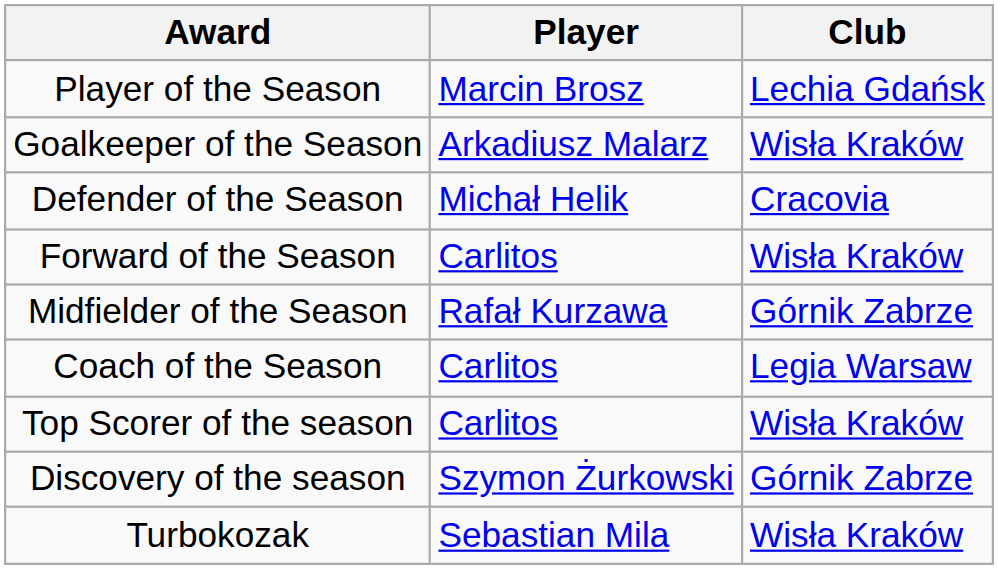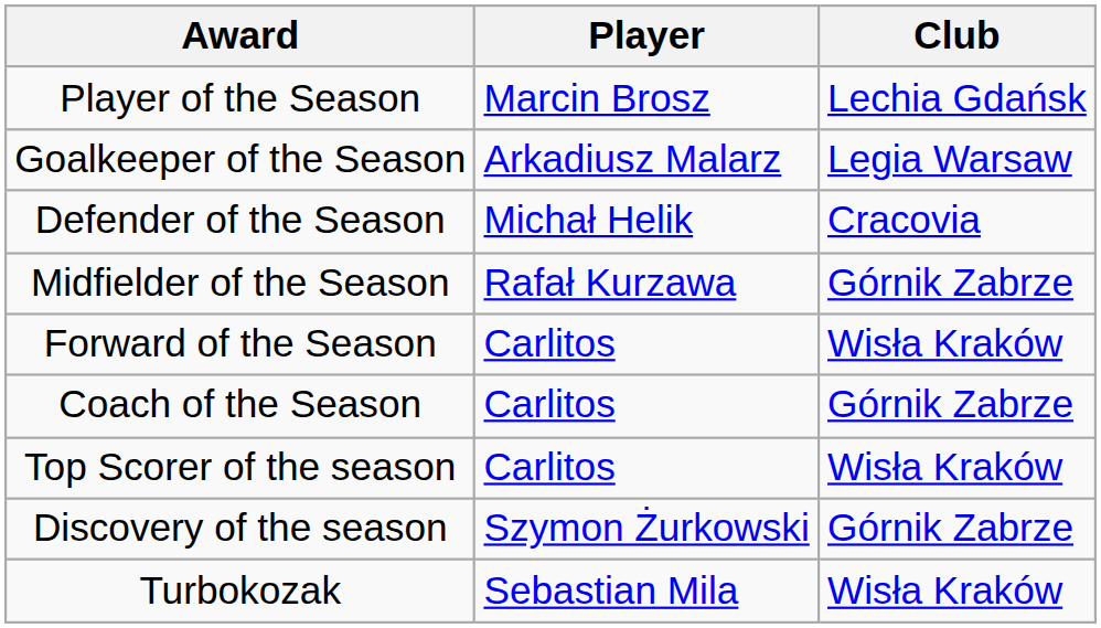 <table class="wikitable" style="text-align:center">
 <tr>
 <th>Award</th>
 <th>Player</th>
 <th>Club</th>
 </tr>
 <tr>
 <td>Player of the Season</td>
 <td align="left"> <a href='#'>Marcin Brosz</a></td>
 <td align="left"><a href='#'>Lechia Gdańsk</a></td>
 </tr>
 <tr>
 <td>Goalkeeper of the Season</td>
 <td align="left"> <a href='#'>Arkadiusz Malarz</a></td>
-<td align="left"><a href='#'>Wisła Kraków</a></td>
+<td align="left"><a href='#'>Legia Warsaw</a></td>
 </tr>
 <tr>
 <td>Defender of the Season</td>
 <td align="left"> <a href='#'>Michał Helik</a></td>
 <td align="left"><a href='#'>Cracovia</a></td>
 </tr>
 <tr>
+<td>Midfielder of the Season</td>
+<td align="left"> <a href='#'>Rafał Kurzawa</a></td>
+<td align="left"><a href='#'>Górnik Zabrze</a></td>
+</tr>
+<tr>
 <td>Forward of the Season</td>
 <td align="left"> <a href='#'>Carlitos</a></td>
 <td align="left"><a href='#'>Wisła Kraków</a></td>
 </tr>
 <tr>
-<td>Midfielder of the Season</td>
-<td align="left"> <a href='#'>Rafał Kurzawa</a></td>
-<td align="left"><a href='#'>Górnik Zabrze</a></td>
-</tr>
-<tr>
 <td>Coach of the Season</td>
 <td align="left"> <a href='#'>Carlitos</a></td>
-<td align="left"><a href='#'>Legia Warsaw</a></td>
+<td align="left"><a href='#'>Górnik Zabrze</a></td>
 </tr>
 <tr>
 <td>Top Scorer of the season</td>
 <td align="left"> <a href='#'>Carlitos</a></td>
 <td align="left"><a href='#'>Wisła Kraków</a></td>
 </tr>
 <tr>
 <td>Discovery of the season</td>
 <td align="left"> <a href='#'>Szymon Żurkowski</a></td>
 <td align="left"><a href='#'>Górnik Zabrze</a></td>
 </tr>
 <tr>
 <td>Turbokozak</td>
 <td align="left"> <a href='#'>Sebastian Mila</a></td>
 <td align="left"><a href='#'>Wisła Kraków</a></td>
 </tr>
 </table>
